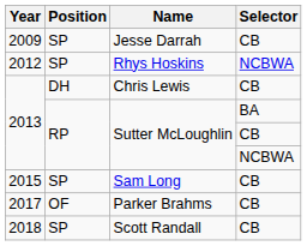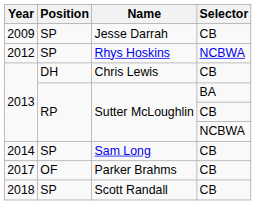 <table class="wikitable">
 <tr>
 <th>Year</th>
 <th>Position</th>
 <th>Name</th>
 <th>Selector</th>
 </tr>
 <tr>
 <td>2009</td>
 <td>SP</td>
 <td>Jesse Darrah</td>
 <td>CB</td>
 </tr>
 <tr>
 <td>2012</td>
 <td>SP</td>
 <td><a href='#'>Rhys Hoskins</a></td>
 <td><a href='#'>NCBWA</a></td>
 </tr>
 <tr>
 <td rowspan="4">2013</td>
 <td>DH</td>
 <td>Chris Lewis</td>
 <td>CB</td>
 </tr>
 <tr>
 <td rowspan="3">RP</td>
 <td rowspan="3">Sutter McLoughlin</td>
 <td>BA</td>
 </tr>
 <tr>
 <td>CB</td>
 </tr>
 <tr>
 <td>NCBWA</td>
 </tr>
 <tr>
-<td>2015</td>
+<td>2014</td>
 <td>SP</td>
 <td><a href='#'>Sam Long</a></td>
 <td>CB</td>
 </tr>
 <tr>
 <td>2017</td>
 <td>OF</td>
 <td>Parker Brahms</td>
 <td>CB</td>
 </tr>
 <tr>
 <td>2018</td>
 <td>SP</td>
 <td>Scott Randall</td>
 <td>CB</td>
 </tr>
 </table>
